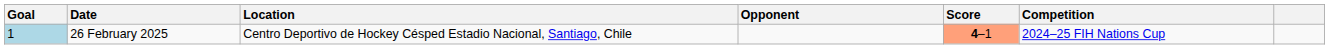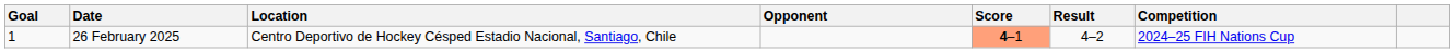 <table class="wikitable sortable" style="font-size:90%" width=97%>
 <tr>
 <th style="width: 25px; text-align: left">Goal</th>
 <th style="width: 100px; text-align: left">Date</th>
 <th style="width: 300px; text-align: left">Location</th>
 <th style="width: 120px; text-align: left">Opponent</th>
 <th style="width: 30px; text-align: left">Score</th>
+<th style="width: 30px; text-align: left">Result</th>
 <th style="width: 150px; text-align: left">Competition</th>
 <th style="width: 25px; text-align: left"></th>
 </tr>
 <tr>
-<td style="background: lightblue;">1</td>
+<td>1</td>
 <td>26 February 2025</td>
 <td>Centro Deportivo de Hockey Césped Estadio Nacional, <a href='#'>Santiago</a>, Chile</td>
 <td></td>
 <td align="center" style="background: lightsalmon;"><strong>4</strong>–1</td>
+<td align="center">4–2</td>
 <td><a href='#'>2024–25 FIH Nations Cup</a></td>
 <td></td>
 </tr>
 </table>
